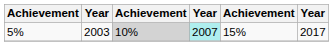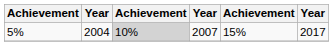 <table class=wikitable>
 <tr>
 <th>Achievement</th>
 <th>Year</th>
 <th>Achievement</th>
 <th>Year</th>
 <th>Achievement</th>
 <th>Year</th>
 </tr>
 <tr>
 <td>5%</td>
-<td>2003</td>
+<td>2004</td>
 <td style="background: lightgrey;">10%</td>
-<td style="background: paleturquoise;">2007</td>
+<td>2007</td>
 <td>15%</td>
 <td>2017</td>
 </tr>
 <tr>
 </tr>
 </table>
